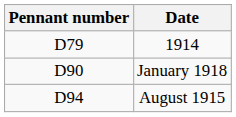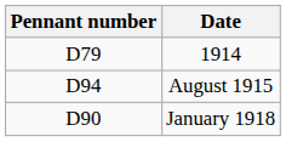 <table class="wikitable" style="text-align:center">
 <tr>
 <th>Pennant number</th>
 <th>Date</th>
 </tr>
 <tr>
 <td>D79</td>
 <td>1914</td>
 </tr>
 <tr>
+<td>D94</td>
+<td>August 1915</td>
+</tr>
+<tr>
 <td>D90</td>
 <td>January 1918</td>
 </tr>
-<tr>
-<td>D94</td>
-<td>August 1915</td>
-</tr>
 </table>
